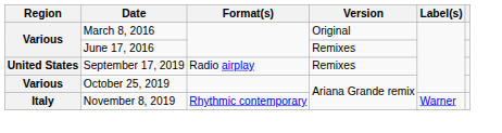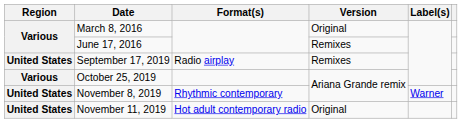 <table class="wikitable plainrowheaders">
 <tr>
 <th scope="col">Region</th>
 <th scope="col">Date</th>
 <th scope="col">Format(s)</th>
 <th scope="col">Version</th>
 <th scope="col">Label(s)</th>
 <th scope="col"></th>
 </tr>
 <tr>
 <th scope="row" rowspan="2">Various</th>
 <td>March 8, 2016</td>
 <td rowspan="2"></td>
 <td>Original</td>
 <td rowspan="4"></td>
 <td align="center"></td>
 </tr>
 <tr>
 <td>June 17, 2016</td>
 <td>Remixes</td>
 <td align="center"></td>
 </tr>
 <tr>
 <th scope="row">United States</th>
 <td>September 17, 2019</td>
 <td>Radio <a href='#'>airplay</a></td>
 <td>Remixes</td>
 <td align="center"></td>
 </tr>
 <tr>
 <th scope="row">Various</th>
 <td>October 25, 2019</td>
 <td></td>
 <td rowspan="2">Ariana Grande remix</td>
 <td align="center"></td>
 </tr>
 <tr>
-<th scope="row">Italy</th>
+<th scope="row">United States</th>
 <td>November 8, 2019</td>
 <td><a href='#'>Rhythmic contemporary</a></td>
 <td><a href='#'>Warner</a></td>
 <td align="center"></td>
 </tr>
+<tr>
+<th scope="row">United States</th>
+<td>November 11, 2019</td>
+<td><a href='#'>Hot adult contemporary radio</a></td>
+<td>Original</td>
+<td></td>
+<td align="center"></td>
+</tr>
 </table>
